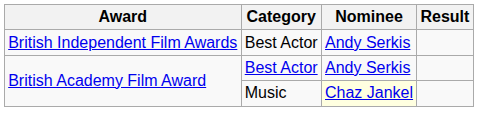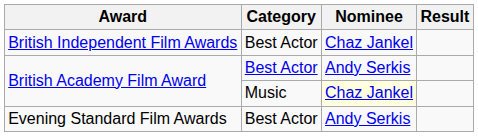 <table class="wikitable sortable plainrowheaders">
 <tr>
 <th>Award</th>
 <th>Category</th>
 <th>Nominee</th>
 <th>Result</th>
 </tr>
 <tr>
 <td><a href='#'>British Independent Film Awards</a></td>
 <td>Best Actor</td>
-<td><a href='#'>Andy Serkis</a></td>
+<td><a href='#'>Chaz Jankel</a></td>
 <td></td>
 </tr>
 <tr>
 <td rowspan=2><a href='#'>British Academy Film Award</a></td>
 <td><a href='#'>Best Actor</a></td>
 <td><a href='#'>Andy Serkis</a></td>
 <td></td>
 </tr>
 <tr>
 <td>Music</td>
 <td style="background: lightyellow;"><a href='#'>Chaz Jankel</a></td>
 <td></td>
 </tr>
+<tr>
+<td>Evening Standard Film Awards</td>
+<td>Best Actor</td>
+<td><a href='#'>Andy Serkis</a></td>
+<td></td>
+</tr>
 </table>
